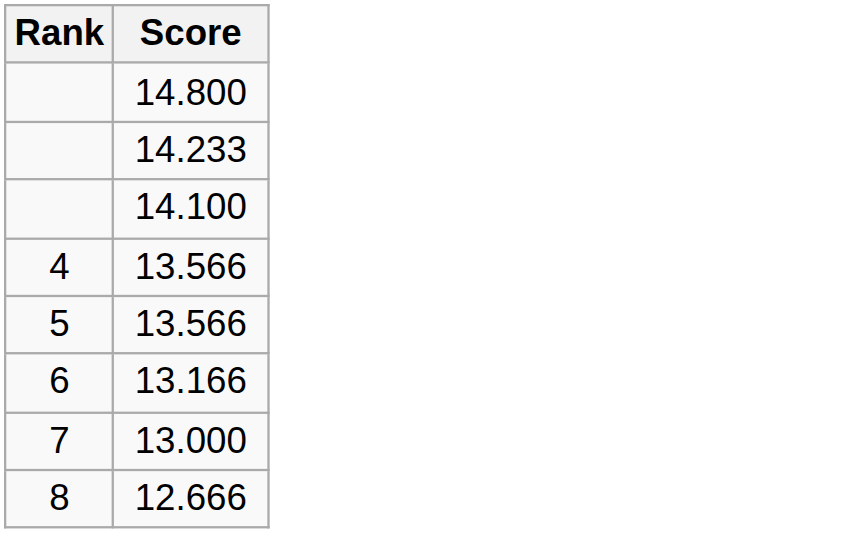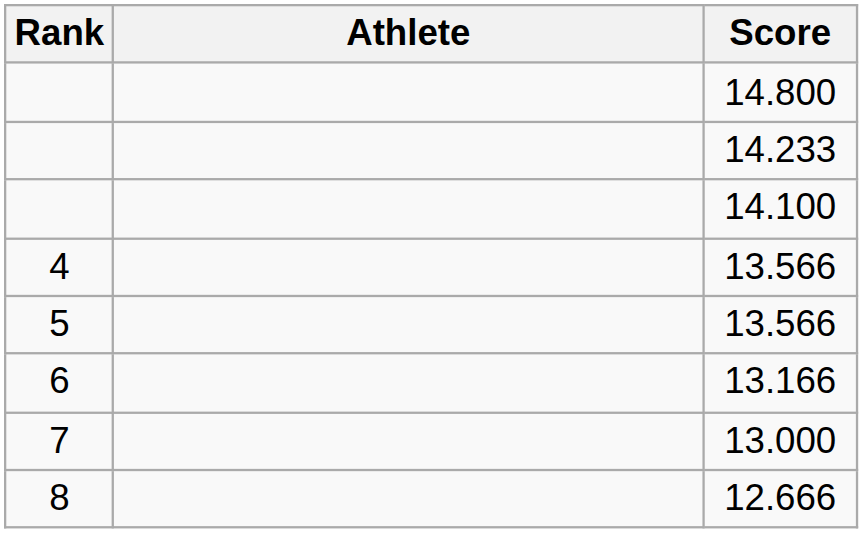 <table class=wikitable style="text-align:center">
 <tr>
 <th width=40>Rank</th>
+<th width=250>Athlete</th>
 <th width=60>Score</th>
 </tr>
 <tr>
 <td></td>
+<td align=left></td>
 <td>14.800</td>
 </tr>
 <tr>
 <td></td>
+<td align=left></td>
 <td>14.233</td>
 </tr>
 <tr>
 <td></td>
+<td align=left></td>
 <td>14.100</td>
 </tr>
 <tr>
 <td>4</td>
+<td align=left></td>
 <td>13.566</td>
 </tr>
 <tr>
 <td>5</td>
+<td align=left></td>
 <td>13.566</td>
 </tr>
 <tr>
 <td>6</td>
+<td align=left></td>
 <td>13.166</td>
 </tr>
 <tr>
 <td>7</td>
+<td align=left></td>
 <td>13.000</td>
 </tr>
 <tr>
 <td>8</td>
+<td align=left></td>
 <td>12.666</td>
 </tr>
 </table>
